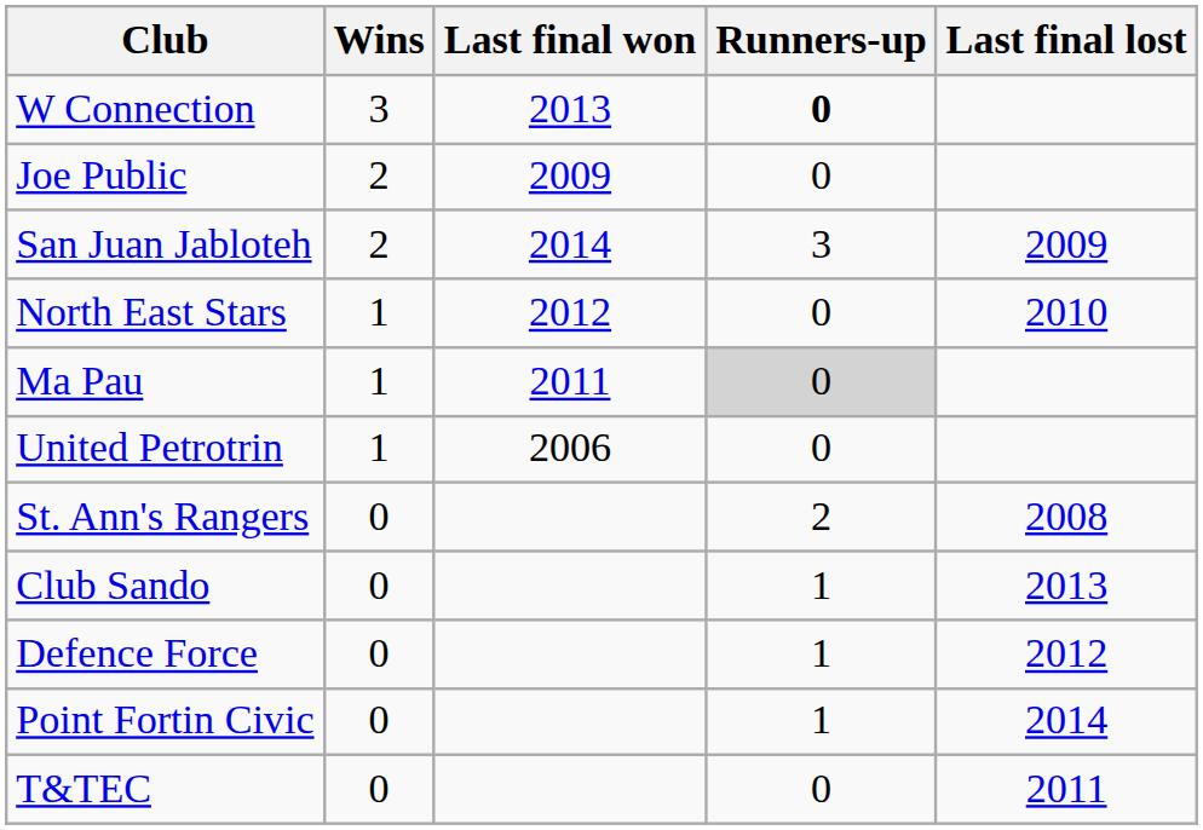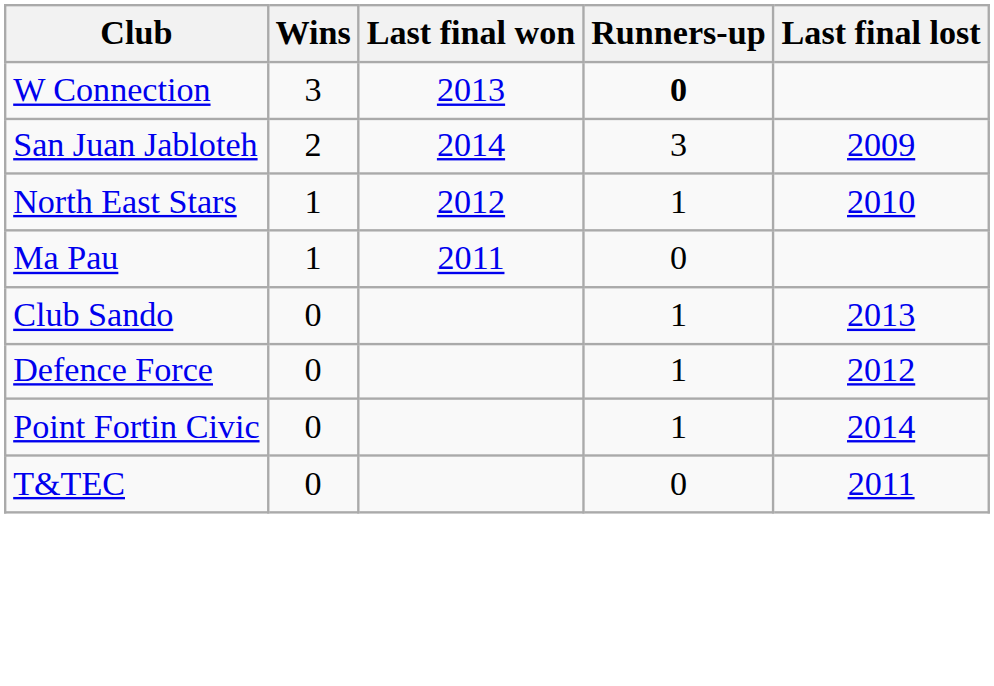 <table class="sortable wikitable" style="text-align: center; font-size:90%;">
 <tr>
 <th>Club</th>
 <th>Wins</th>
 <th>Last final won</th>
 <th>Runners-up</th>
 <th>Last final lost</th>
 </tr>
 <tr>
 <td align=left><a href='#'>W Connection</a></td>
 <td>3</td>
 <td><a href='#'>2013</a></td>
 <td><strong>0</strong></td>
 <td></td>
 </tr>
 <tr>
-<td align=left><a href='#'>Joe Public</a></td>
-<td>2</td>
-<td><a href='#'>2009</a></td>
-<td>0</td>
-<td></td>
-</tr>
-<tr>
 <td align=left><a href='#'>San Juan Jabloteh</a></td>
 <td>2</td>
 <td><a href='#'>2014</a></td>
 <td>3</td>
 <td><a href='#'>2009</a></td>
 </tr>
 <tr>
 <td align=left><a href='#'>North East Stars</a></td>
 <td>1</td>
 <td><a href='#'>2012</a></td>
-<td>0</td>
+<td>1</td>
 <td><a href='#'>2010</a></td>
 </tr>
 <tr>
 <td align=left><a href='#'>Ma Pau</a></td>
 <td>1</td>
 <td><a href='#'>2011</a></td>
-<td style="background: lightgrey;">0</td>
-<td></td>
-</tr>
-<tr>
-<td align=left><a href='#'>United Petrotrin</a></td>
-<td>1</td>
-<td>2006</td>
 <td>0</td>
 <td></td>
-</tr>
-<tr>
-<td align=left><a href='#'>St. Ann's Rangers</a></td>
-<td>0</td>
-<td></td>
-<td>2</td>
-<td><a href='#'>2008</a></td>
 </tr>
 <tr>
 <td align=left><a href='#'>Club Sando</a></td>
 <td>0</td>
 <td></td>
 <td>1</td>
 <td><a href='#'>2013</a></td>
 </tr>
 <tr>
 <td align=left><a href='#'>Defence Force</a></td>
 <td>0</td>
 <td></td>
 <td>1</td>
 <td><a href='#'>2012</a></td>
 </tr>
 <tr>
 <td align=left><a href='#'>Point Fortin Civic</a></td>
 <td>0</td>
 <td></td>
 <td>1</td>
 <td><a href='#'>2014</a></td>
 </tr>
 <tr>
 <td align=left><a href='#'>T&TEC</a></td>
 <td>0</td>
 <td></td>
 <td>0</td>
 <td><a href='#'>2011</a></td>
 </tr>
 </table>
